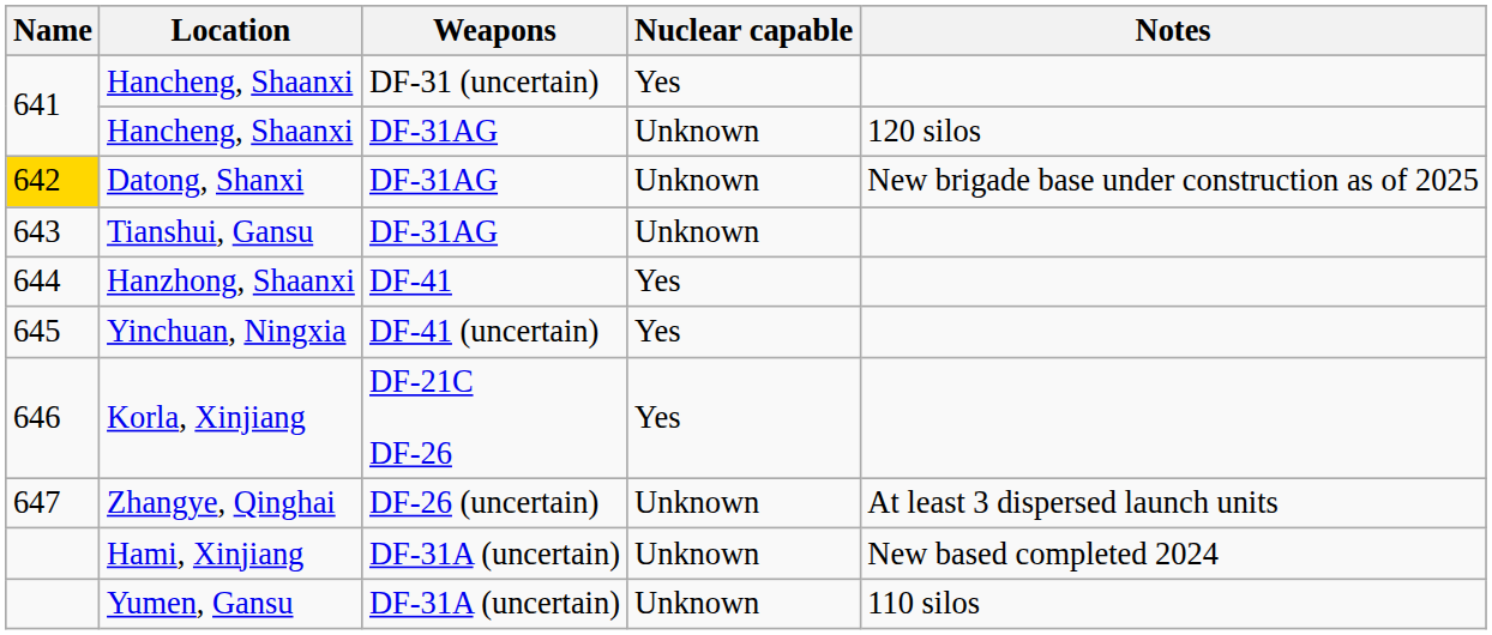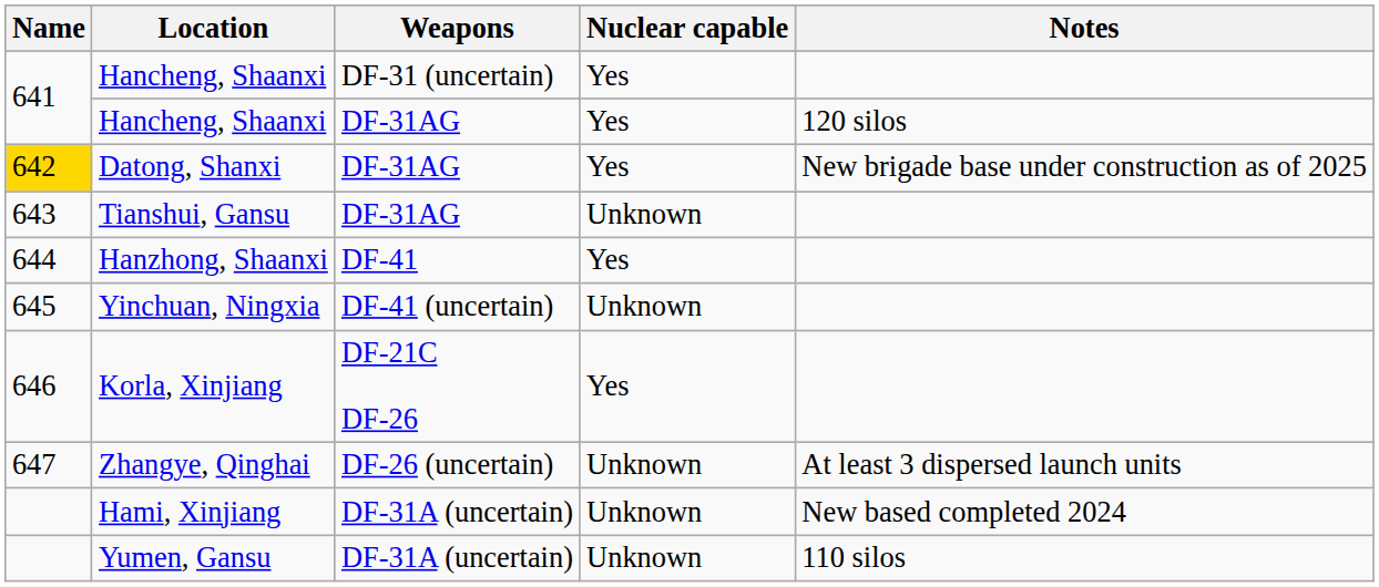 <table class="wikitable">
 <tr>
 <th>Name</th>
 <th>Location</th>
 <th>Weapons</th>
 <th>Nuclear capable</th>
 <th>Notes</th>
 </tr>
 <tr>
 <td rowspan="2">641</td>
 <td><a href='#'>Hancheng</a>, <a href='#'>Shaanxi</a></td>
 <td>DF-31 (uncertain)</td>
 <td>Yes</td>
 <td></td>
 </tr>
 <tr>
 <td><a href='#'>Hancheng</a>, <a href='#'>Shaanxi</a></td>
 <td><a href='#'>DF-31AG</a></td>
-<td>Unknown</td>
+<td>Yes</td>
 <td>120 silos</td>
 </tr>
 <tr>
 <td style="background: gold;">642</td>
 <td><a href='#'>Datong</a>, <a href='#'>Shanxi</a></td>
 <td><a href='#'>DF-31AG</a></td>
-<td>Unknown</td>
+<td>Yes</td>
 <td>New brigade base under construction as of 2025</td>
 </tr>
 <tr>
 <td>643</td>
 <td><a href='#'>Tianshui</a>, <a href='#'>Gansu</a></td>
 <td><a href='#'>DF-31AG</a></td>
 <td>Unknown</td>
 <td></td>
 </tr>
 <tr>
 <td>644</td>
 <td><a href='#'>Hanzhong</a>, <a href='#'>Shaanxi</a></td>
 <td><a href='#'>DF-41</a></td>
 <td>Yes</td>
 <td></td>
 </tr>
 <tr>
 <td>645</td>
 <td><a href='#'>Yinchuan</a>, <a href='#'>Ningxia</a></td>
 <td><a href='#'>DF-41</a> (uncertain)</td>
-<td>Yes</td>
+<td>Unknown</td>
 <td></td>
 </tr>
 <tr>
 <td>646</td>
 <td><a href='#'>Korla</a>, <a href='#'>Xinjiang</a></td>
 <td><a href='#'>DF-21C</a><br><br><a href='#'>DF-26</a></td>
 <td>Yes</td>
 <td></td>
 </tr>
 <tr>
 <td>647</td>
 <td><a href='#'>Zhangye</a>, <a href='#'>Qinghai</a></td>
 <td><a href='#'>DF-26</a> (uncertain)</td>
 <td>Unknown</td>
 <td>At least 3 dispersed launch units</td>
 </tr>
 <tr>
 <td></td>
 <td><a href='#'>Hami</a>, <a href='#'>Xinjiang</a></td>
 <td><a href='#'>DF-31A</a> (uncertain)</td>
 <td>Unknown</td>
 <td>New based completed 2024</td>
 </tr>
 <tr>
 <td></td>
 <td><a href='#'>Yumen</a>, <a href='#'>Gansu</a></td>
 <td><a href='#'>DF-31A</a> (uncertain)</td>
 <td>Unknown</td>
 <td>110 silos</td>
 </tr>
 </table>
